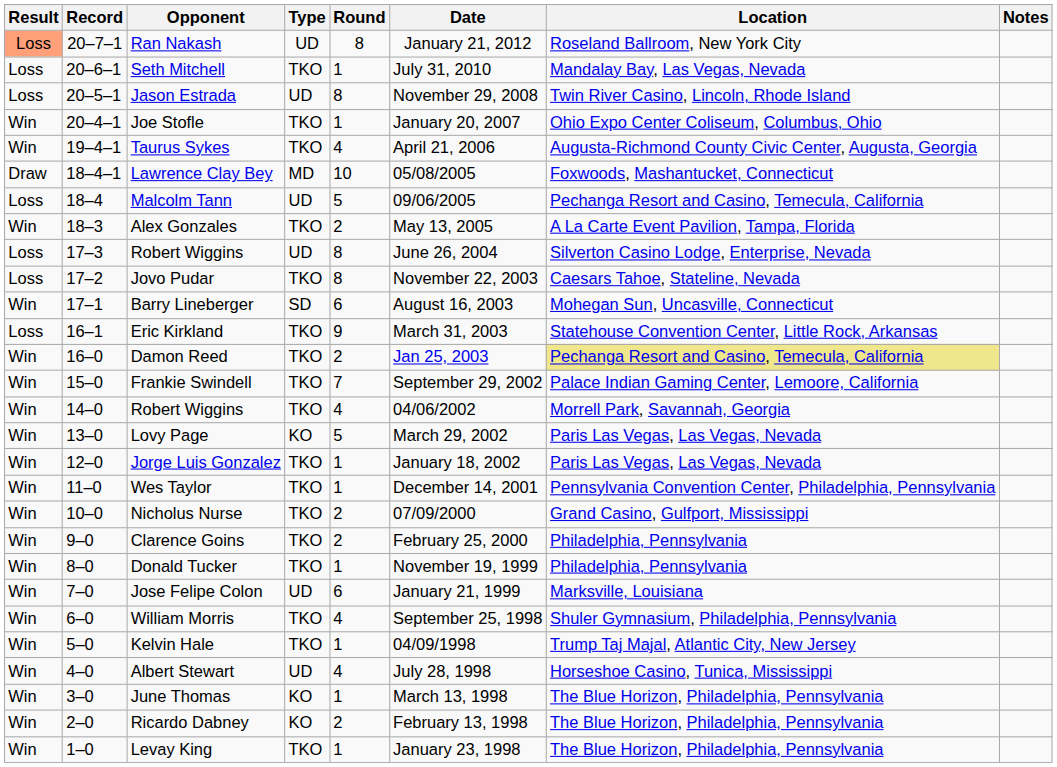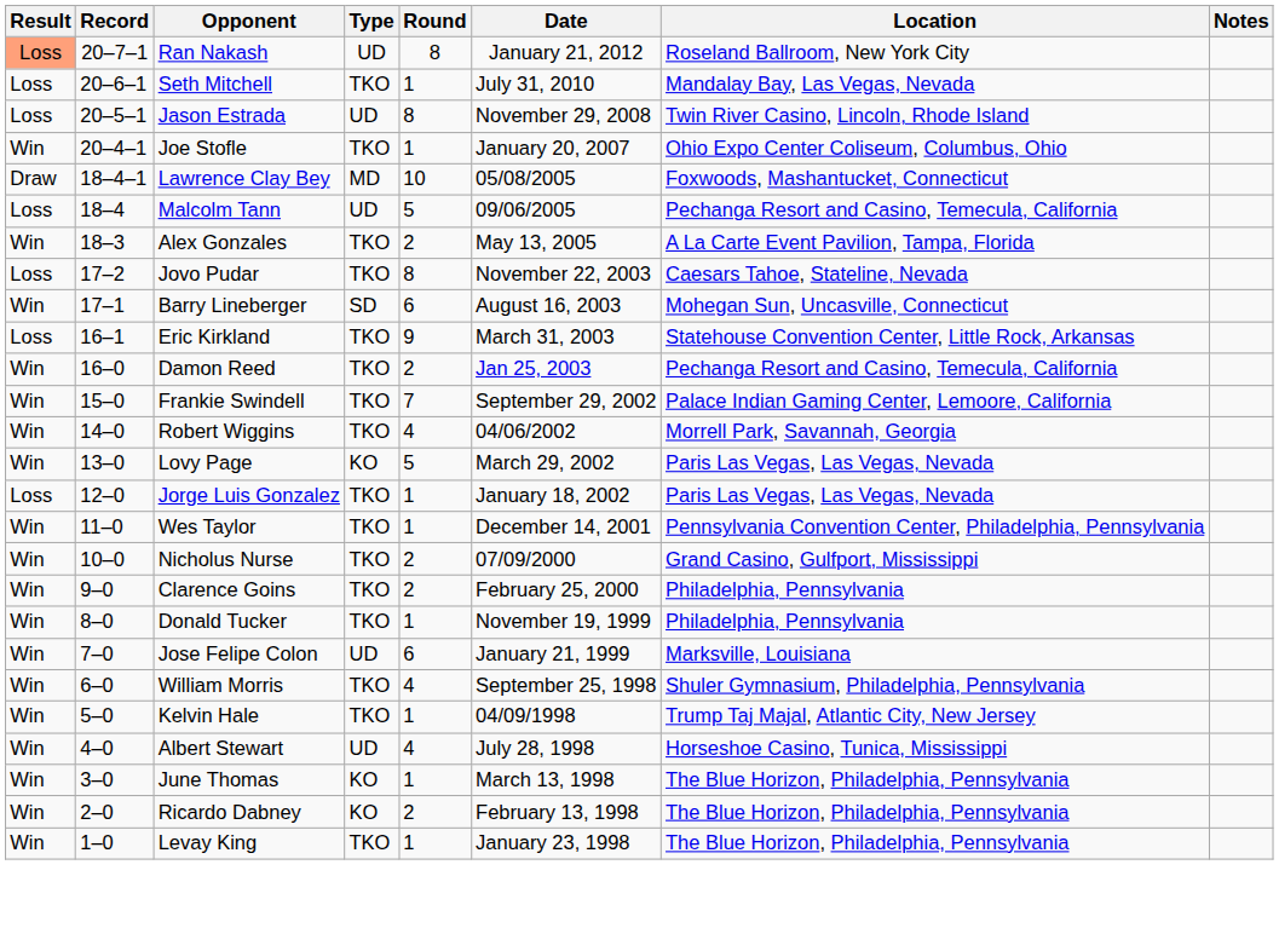 <table class="wikitable">
 <tr>
 <th>Result</th>
 <th>Record</th>
 <th>Opponent</th>
 <th>Type</th>
 <th>Round</th>
 <th>Date</th>
 <th>Location</th>
 <th>Notes</th>
 </tr>
 <tr align=center>
 <td style="background: lightsalmon;">Loss</td>
 <td>20–7–1</td>
 <td align=left> <a href='#'>Ran Nakash</a></td>
 <td>UD</td>
 <td>8</td>
 <td>January 21, 2012</td>
 <td align=left> <a href='#'>Roseland Ballroom</a>, New York City</td>
 <td align=left></td>
 </tr>
 <tr>
 <td>Loss</td>
 <td>20–6–1</td>
 <td align=left> <a href='#'>Seth Mitchell</a></td>
 <td>TKO</td>
 <td>1</td>
 <td>July 31, 2010</td>
 <td align=left> <a href='#'>Mandalay Bay</a>, <a href='#'>Las Vegas, Nevada</a></td>
 <td align=left></td>
 </tr>
 <tr>
 <td>Loss</td>
 <td>20–5–1</td>
 <td align=left> <a href='#'>Jason Estrada</a></td>
 <td>UD</td>
 <td>8</td>
 <td>November 29, 2008</td>
 <td align=left> <a href='#'>Twin River Casino</a>, <a href='#'>Lincoln, Rhode Island</a></td>
 <td align=left></td>
 </tr>
 <tr>
 <td>Win</td>
 <td>20–4–1</td>
 <td align=left> Joe Stofle</td>
 <td>TKO</td>
 <td>1</td>
 <td>January 20, 2007</td>
 <td align=left> <a href='#'>Ohio Expo Center Coliseum</a>, <a href='#'>Columbus, Ohio</a></td>
 <td align=left></td>
 </tr>
 <tr>
-<td>Win</td>
-<td>19–4–1</td>
-<td align=left> <a href='#'>Taurus Sykes</a></td>
-<td>TKO</td>
-<td>4</td>
-<td>April 21, 2006</td>
-<td align=left> <a href='#'>Augusta-Richmond County Civic Center</a>, <a href='#'>Augusta, Georgia</a></td>
-<td align=left></td>
-</tr>
-<tr>
 <td> Draw</td>
 <td>18–4–1</td>
 <td align=left> <a href='#'>Lawrence Clay Bey</a></td>
 <td>MD</td>
 <td>10</td>
 <td>05/08/2005</td>
 <td align=left> <a href='#'>Foxwoods</a>, <a href='#'>Mashantucket, Connecticut</a></td>
 <td align=left></td>
 </tr>
 <tr>
 <td>Loss</td>
 <td>18–4</td>
 <td align=left> <a href='#'>Malcolm Tann</a></td>
 <td>UD</td>
 <td>5</td>
 <td>09/06/2005</td>
 <td align=left> <a href='#'>Pechanga Resort and Casino</a>, <a href='#'>Temecula, California</a></td>
 <td align=left></td>
 </tr>
 <tr>
 <td>Win</td>
 <td>18–3</td>
 <td align=left> Alex Gonzales</td>
 <td>TKO</td>
 <td>2</td>
 <td>May 13, 2005</td>
 <td align=left> <a href='#'>A La Carte Event Pavilion</a>, <a href='#'>Tampa, Florida</a></td>
-<td align=left></td>
-</tr>
-<tr>
-<td>Loss</td>
-<td>17–3</td>
-<td align=left> Robert Wiggins</td>
-<td>UD</td>
-<td>8</td>
-<td>June 26, 2004</td>
-<td align=left> <a href='#'>Silverton Casino Lodge</a>, <a href='#'>Enterprise, Nevada</a></td>
 <td align=left></td>
 </tr>
 <tr>
 <td>Loss</td>
 <td>17–2</td>
 <td align=left> Jovo Pudar</td>
 <td>TKO</td>
 <td>8</td>
 <td>November 22, 2003</td>
 <td align=left> <a href='#'>Caesars Tahoe</a>, <a href='#'>Stateline, Nevada</a></td>
 <td align=left></td>
 </tr>
 <tr>
 <td>Win</td>
 <td>17–1</td>
 <td align=left> Barry Lineberger</td>
 <td>SD</td>
 <td>6</td>
 <td>August 16, 2003</td>
 <td align=left> <a href='#'>Mohegan Sun</a>, <a href='#'>Uncasville, Connecticut</a></td>
 <td align=left></td>
 </tr>
 <tr>
 <td>Loss</td>
 <td>16–1</td>
 <td align=left> Eric Kirkland</td>
 <td>TKO</td>
 <td>9</td>
 <td>March 31, 2003</td>
 <td align=left> <a href='#'>Statehouse Convention Center</a>, <a href='#'>Little Rock, Arkansas</a></td>
 <td align=left></td>
 </tr>
 <tr>
 <td>Win</td>
 <td>16–0</td>
 <td align=left> Damon Reed</td>
 <td>TKO</td>
 <td>2</td>
 <td><a href='#'>Jan 25, 2003</a></td>
-<td align=left style="background: khaki;"> <a href='#'>Pechanga Resort and Casino</a>, <a href='#'>Temecula, California</a></td>
+<td align=left> <a href='#'>Pechanga Resort and Casino</a>, <a href='#'>Temecula, California</a></td>
 <td align=left></td>
 </tr>
 <tr>
 <td>Win</td>
 <td>15–0</td>
 <td align=left> Frankie Swindell</td>
 <td>TKO</td>
 <td>7</td>
 <td>September 29, 2002</td>
 <td align=left> <a href='#'>Palace Indian Gaming Center</a>, <a href='#'>Lemoore, California</a></td>
 <td align=left></td>
 </tr>
 <tr>
 <td>Win</td>
 <td>14–0</td>
 <td align=left> Robert Wiggins</td>
 <td>TKO</td>
 <td>4</td>
 <td>04/06/2002</td>
 <td align=left> <a href='#'>Morrell Park</a>, <a href='#'>Savannah, Georgia</a></td>
 <td align=left></td>
 </tr>
 <tr>
 <td>Win</td>
 <td>13–0</td>
 <td align=left> Lovy Page</td>
 <td>KO</td>
 <td>5</td>
 <td>March 29, 2002</td>
 <td align=left> <a href='#'>Paris Las Vegas</a>, <a href='#'>Las Vegas, Nevada</a></td>
 <td align=left></td>
 </tr>
 <tr>
-<td>Win</td>
+<td>Loss</td>
 <td>12–0</td>
 <td align=left> <a href='#'>Jorge Luis Gonzalez</a></td>
 <td>TKO</td>
 <td>1</td>
 <td>January 18, 2002</td>
 <td align=left> <a href='#'>Paris Las Vegas</a>, <a href='#'>Las Vegas, Nevada</a></td>
 <td align=left></td>
 </tr>
 <tr>
 <td>Win</td>
 <td>11–0</td>
 <td align=left> Wes Taylor</td>
 <td>TKO</td>
 <td>1</td>
 <td>December 14, 2001</td>
 <td align=left> <a href='#'>Pennsylvania Convention Center</a>, <a href='#'>Philadelphia, Pennsylvania</a></td>
 <td align=left></td>
 </tr>
 <tr>
 <td>Win</td>
 <td>10–0</td>
 <td align=left> Nicholus Nurse</td>
 <td>TKO</td>
 <td>2</td>
 <td>07/09/2000</td>
 <td align=left> <a href='#'>Grand Casino</a>, <a href='#'>Gulfport, Mississippi</a></td>
 <td align=left></td>
 </tr>
 <tr>
 <td>Win</td>
 <td>9–0</td>
 <td align=left> Clarence Goins</td>
 <td>TKO</td>
 <td>2</td>
 <td>February 25, 2000</td>
 <td align=left> <a href='#'>Philadelphia, Pennsylvania</a></td>
 <td align=left></td>
 </tr>
 <tr>
 <td>Win</td>
 <td>8–0</td>
 <td align=left> Donald Tucker</td>
 <td>TKO</td>
 <td>1</td>
 <td>November 19, 1999</td>
 <td align=left> <a href='#'>Philadelphia, Pennsylvania</a></td>
 <td align=left></td>
 </tr>
 <tr>
 <td>Win</td>
 <td>7–0</td>
 <td align=left> Jose Felipe Colon</td>
 <td>UD</td>
 <td>6</td>
 <td>January 21, 1999</td>
 <td align=left> <a href='#'>Marksville, Louisiana</a></td>
 <td align=left></td>
 </tr>
 <tr>
 <td>Win</td>
 <td>6–0</td>
 <td align=left> William Morris</td>
 <td>TKO</td>
 <td>4</td>
 <td>September 25, 1998</td>
 <td align=left> <a href='#'>Shuler Gymnasium</a>, <a href='#'>Philadelphia, Pennsylvania</a></td>
 <td align=left></td>
 </tr>
 <tr>
 <td>Win</td>
 <td>5–0</td>
 <td align=left> Kelvin Hale</td>
 <td>TKO</td>
 <td>1</td>
 <td>04/09/1998</td>
 <td align=left> <a href='#'>Trump Taj Majal</a>, <a href='#'>Atlantic City, New Jersey</a></td>
 <td align=left></td>
 </tr>
 <tr>
 <td>Win</td>
 <td>4–0</td>
 <td align=left> Albert Stewart</td>
 <td>UD</td>
 <td>4</td>
 <td>July 28, 1998</td>
 <td align=left> <a href='#'>Horseshoe Casino</a>, <a href='#'>Tunica, Mississippi</a></td>
 <td align=left></td>
 </tr>
 <tr>
 <td>Win</td>
 <td>3–0</td>
 <td align=left> June Thomas</td>
 <td>KO</td>
 <td>1</td>
 <td>March 13, 1998</td>
 <td align=left> <a href='#'>The Blue Horizon</a>, <a href='#'>Philadelphia, Pennsylvania</a></td>
 <td align=left></td>
 </tr>
 <tr>
 <td>Win</td>
 <td>2–0</td>
 <td align=left> Ricardo Dabney</td>
 <td>KO</td>
 <td>2</td>
 <td>February 13, 1998</td>
 <td align=left> <a href='#'>The Blue Horizon</a>, <a href='#'>Philadelphia, Pennsylvania</a></td>
 <td align=left></td>
 </tr>
 <tr>
 <td>Win</td>
 <td>1–0</td>
 <td align=left> Levay King</td>
 <td>TKO</td>
 <td>1</td>
 <td>January 23, 1998</td>
 <td align=left> <a href='#'>The Blue Horizon</a>, <a href='#'>Philadelphia, Pennsylvania</a></td>
 <td align=left></td>
 </tr>
 </table>
